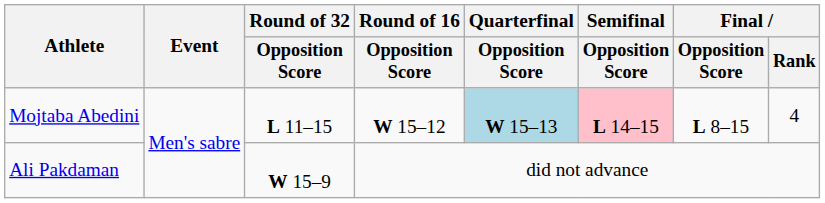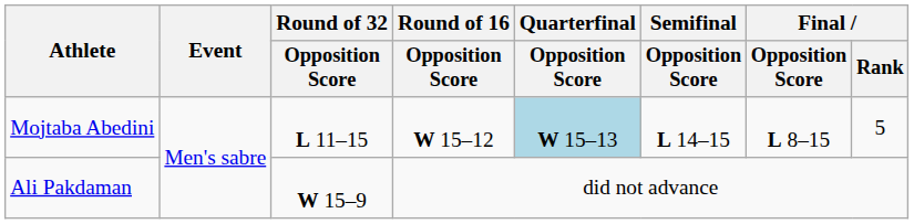 <table class="wikitable" style="font-size:90%">
 <tr>
 <th rowspan="2">Athlete</th>
 <th rowspan="2">Event</th>
 <th>Round of 32</th>
 <th>Round of 16</th>
 <th>Quarterfinal</th>
 <th>Semifinal</th>
 <th colspan="2">Final / </th>
 </tr>
 <tr style="font-size:95%">
 <th>Opposition<br>Score</th>
 <th>Opposition<br>Score</th>
 <th>Opposition<br>Score</th>
 <th>Opposition<br>Score</th>
 <th>Opposition<br>Score</th>
 <th>Rank</th>
 </tr>
 <tr align="center">
 <td align="left"><a href='#'>Mojtaba Abedini</a></td>
 <td rowspan="2" align="left"><a href='#'>Men's sabre</a></td>
 <td><br><strong>L</strong> 11–15</td>
 <td><br><strong>W</strong> 15–12</td>
 <td style="background: lightblue;"><br><strong>W</strong> 15–13</td>
-<td style="background: pink;"><br><strong>L</strong> 14–15</td>
+<td><br><strong>L</strong> 14–15</td>
 <td><br><strong>L</strong> 8–15</td>
-<td>4</td>
+<td>5</td>
 </tr>
 <tr align="center">
 <td align="left"><a href='#'>Ali Pakdaman</a></td>
 <td><br><strong>W</strong> 15–9</td>
 <td colspan="5">did not advance</td>
 </tr>
 </table>
